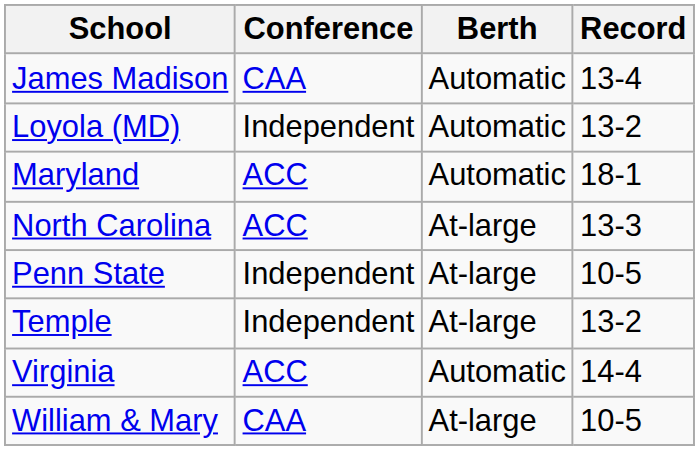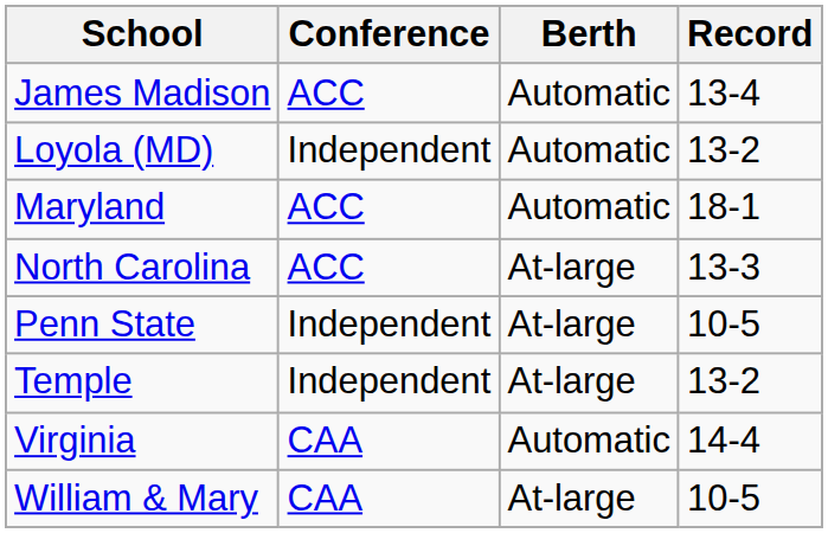 <table class="wikitable sortable">
 <tr>
 <th>School</th>
 <th>Conference</th>
 <th>Berth</th>
 <th>Record</th>
 </tr>
 <tr>
 <td><a href='#'>James Madison</a></td>
-<td><a href='#'>CAA</a></td>
+<td><a href='#'>ACC</a></td>
 <td>Automatic</td>
 <td>13-4</td>
 </tr>
 <tr>
 <td><a href='#'>Loyola (MD)</a></td>
 <td>Independent</td>
 <td>Automatic</td>
 <td>13-2</td>
 </tr>
 <tr>
 <td><a href='#'>Maryland</a></td>
 <td><a href='#'>ACC</a></td>
 <td>Automatic</td>
 <td>18-1</td>
 </tr>
 <tr>
 <td><a href='#'>North Carolina</a></td>
 <td><a href='#'>ACC</a></td>
 <td>At-large</td>
 <td>13-3</td>
 </tr>
 <tr>
 <td><a href='#'>Penn State</a></td>
 <td>Independent</td>
 <td>At-large</td>
 <td>10-5</td>
 </tr>
 <tr>
 <td><a href='#'>Temple</a></td>
 <td>Independent</td>
 <td>At-large</td>
 <td>13-2</td>
 </tr>
 <tr>
 <td><a href='#'>Virginia</a></td>
-<td><a href='#'>ACC</a></td>
+<td><a href='#'>CAA</a></td>
 <td>Automatic</td>
 <td>14-4</td>
 </tr>
 <tr>
 <td><a href='#'>William & Mary</a></td>
 <td><a href='#'>CAA</a></td>
 <td>At-large</td>
 <td>10-5</td>
 </tr>
 </table>
